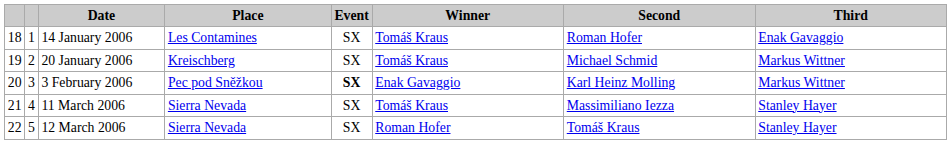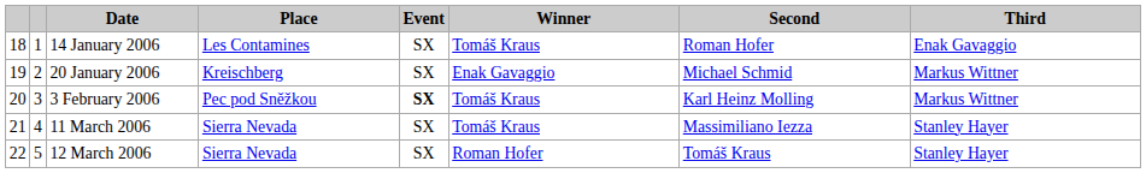 <table class="wikitable plainrowheaders" style="background:#fff; font-size:86%; line-height:16px; border:grey solid 1px; border-collapse:collapse;">
 <tr style="background:#ccc; text-align:center;">
 <th scope="col" style="background:#ccc; width=20 px;"></th>
 <th scope="col" style="background:#ccc; width=30 px;"></th>
 <th scope="col" style="background:#ccc; width:120px;">Date</th>
 <th scope="col" style="background:#ccc; width:160px;">Place</th>
 <th scope="col" style="background:#ccc; width:15px;">Event</th>
 <th scope="col" style="background:#ccc; width:185px;">Winner</th>
 <th scope="col" style="background:#ccc; width:185px;">Second</th>
 <th scope="col" style="background:#ccc; width:185px;">Third</th>
 </tr>
 <tr>
 <td align=center>18</td>
 <td align=center>1</td>
 <td>14 January 2006</td>
 <td> <a href='#'>Les Contamines</a></td>
 <td align=center>SX</td>
 <td> <a href='#'>Tomáš Kraus</a></td>
 <td> <a href='#'>Roman Hofer</a></td>
 <td> <a href='#'>Enak Gavaggio</a></td>
 </tr>
 <tr>
 <td align=center>19</td>
 <td align=center>2</td>
 <td>20 January 2006</td>
 <td> <a href='#'>Kreischberg</a></td>
 <td align=center>SX</td>
-<td> <a href='#'>Tomáš Kraus</a></td>
+<td> <a href='#'>Enak Gavaggio</a></td>
 <td> <a href='#'>Michael Schmid</a></td>
 <td> <a href='#'>Markus Wittner</a></td>
 </tr>
 <tr>
 <td align=center>20</td>
 <td align=center>3</td>
 <td>3 February 2006</td>
 <td> <a href='#'>Pec pod Sněžkou</a></td>
 <td align=center><strong>SX</strong></td>
-<td> <a href='#'>Enak Gavaggio</a></td>
+<td> <a href='#'>Tomáš Kraus</a></td>
 <td> <a href='#'>Karl Heinz Molling</a></td>
 <td> <a href='#'>Markus Wittner</a></td>
 </tr>
 <tr>
 <td align=center>21</td>
 <td align=center>4</td>
 <td>11 March 2006</td>
 <td> <a href='#'>Sierra Nevada</a></td>
 <td align=center>SX</td>
 <td> <a href='#'>Tomáš Kraus</a></td>
 <td> <a href='#'>Massimiliano Iezza</a></td>
 <td> <a href='#'>Stanley Hayer</a></td>
 </tr>
 <tr>
 <td align=center>22</td>
 <td align=center>5</td>
 <td>12 March 2006<small></small></td>
 <td> <a href='#'>Sierra Nevada</a></td>
 <td align=center>SX</td>
 <td> <a href='#'>Roman Hofer</a></td>
 <td> <a href='#'>Tomáš Kraus</a></td>
 <td> <a href='#'>Stanley Hayer</a></td>
 </tr>
 </table>
